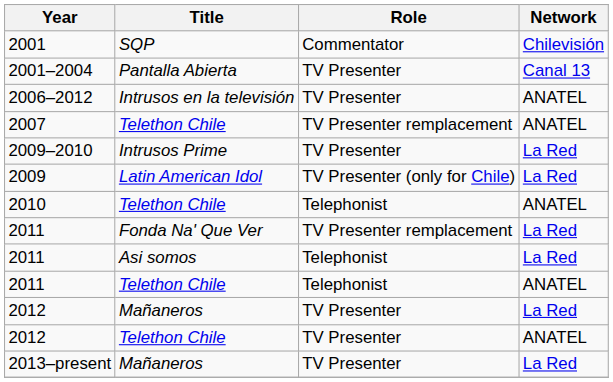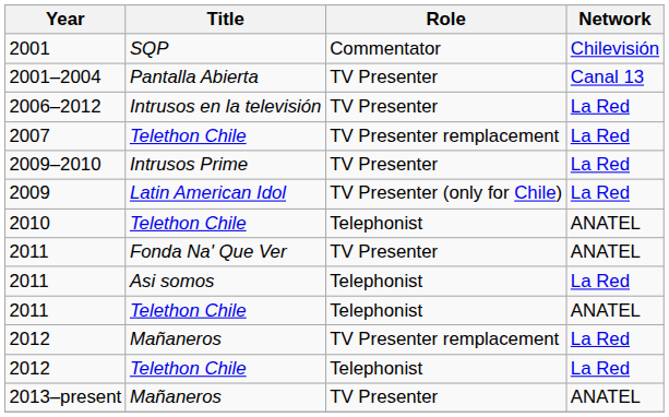 <table class="wikitable">
 <tr>
 <th>Year</th>
 <th>Title</th>
 <th>Role</th>
 <th>Network</th>
 </tr>
 <tr>
 <td>2001</td>
 <td><em>SQP</em></td>
 <td>Commentator</td>
 <td><a href='#'>Chilevisión</a></td>
 </tr>
 <tr>
 <td>2001–2004</td>
 <td><em>Pantalla Abierta</em></td>
 <td>TV Presenter</td>
 <td><a href='#'>Canal 13</a></td>
 </tr>
 <tr>
 <td>2006–2012</td>
 <td><em>Intrusos en la televisión</em></td>
 <td>TV Presenter</td>
-<td>ANATEL</td>
+<td><a href='#'>La Red</a></td>
 </tr>
 <tr>
 <td>2007</td>
 <td><em><a href='#'>Telethon Chile</a></em></td>
 <td>TV Presenter remplacement</td>
-<td>ANATEL</td>
+<td><a href='#'>La Red</a></td>
 </tr>
 <tr>
 <td>2009–2010</td>
 <td><em>Intrusos Prime</em></td>
 <td>TV Presenter</td>
 <td><a href='#'>La Red</a></td>
 </tr>
 <tr>
 <td>2009</td>
 <td><em><a href='#'>Latin American Idol</a></em></td>
 <td>TV Presenter (only for <a href='#'>Chile</a>)</td>
 <td><a href='#'>La Red</a></td>
 </tr>
 <tr>
 <td>2010</td>
 <td><em><a href='#'>Telethon Chile</a></em></td>
 <td>Telephonist</td>
 <td>ANATEL</td>
 </tr>
 <tr>
 <td>2011</td>
 <td><em>Fonda Na' Que Ver</em></td>
-<td>TV Presenter remplacement</td>
-<td><a href='#'>La Red</a></td>
+<td>TV Presenter</td>
+<td>ANATEL</td>
 </tr>
 <tr>
 <td>2011</td>
 <td><em>Asi somos</em></td>
 <td>Telephonist</td>
 <td><a href='#'>La Red</a></td>
 </tr>
 <tr>
 <td>2011</td>
 <td><em><a href='#'>Telethon Chile</a></em></td>
 <td>Telephonist</td>
 <td>ANATEL</td>
 </tr>
 <tr>
 <td>2012</td>
 <td><em>Mañaneros</em></td>
-<td>TV Presenter</td>
+<td>TV Presenter remplacement</td>
 <td><a href='#'>La Red</a></td>
 </tr>
 <tr>
 <td>2012</td>
 <td><em><a href='#'>Telethon Chile</a></em></td>
-<td>TV Presenter</td>
-<td>ANATEL</td>
+<td>Telephonist</td>
+<td><a href='#'>La Red</a></td>
 </tr>
 <tr>
 <td>2013–present</td>
 <td><em>Mañaneros</em></td>
 <td>TV Presenter</td>
-<td><a href='#'>La Red</a></td>
+<td>ANATEL</td>
 </tr>
 <tr>
 </tr>
 </table>
